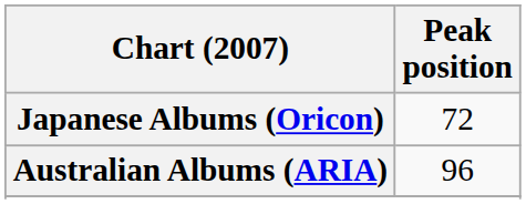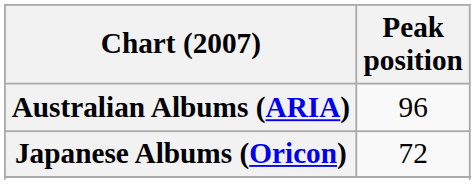 <table class="wikitable sortable plainrowheaders">
 <tr>
 <th scope="col">Chart (2007)</th>
 <th scope="col">Peak<br>position</th>
 </tr>
 <tr>
+<th scope="row">Australian Albums (<a href='#'>ARIA</a>)</th>
+<td align="center">96</td>
+</tr>
+<tr>
 <th scope="row">Japanese Albums (<a href='#'>Oricon</a>)</th>
 <td style="text-align:center;">72</td>
-</tr>
-<tr>
-<th scope="row">Australian Albums (<a href='#'>ARIA</a>)</th>
-<td align="center">96</td>
 </tr>
 <tr>
 </tr>
 <tr>
 </tr>
 <tr>
 </tr>
 </table>
